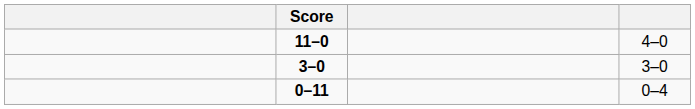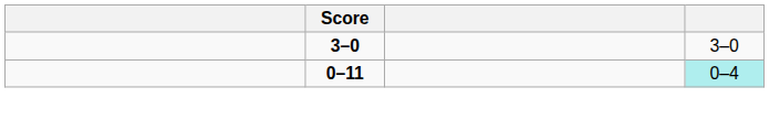 <table class="wikitable" style="text-align: center; ">
 <tr>
 <th align="right" width="270"></th>
 <th width="65">Score</th>
 <th align="left" width="270"></th>
 <th width="65"></th>
-</tr>
-<tr>
-<td align="left"><strong></strong></td>
-<td><strong>11–0</strong></td>
-<td align="left"></td>
-<td>4–0 <strong></strong></td>
 </tr>
 <tr>
 <td align="left"><strong></strong></td>
 <td><strong>3–0</strong></td>
 <td align="left"></td>
 <td>3–0 <strong></strong></td>
 </tr>
 <tr>
 <td align="left"></td>
 <td><strong>0–11</strong></td>
 <td align="left"><strong></strong></td>
-<td>0–4 <strong></strong></td>
+<td style="background: paleturquoise;">0–4 <strong></strong></td>
 </tr>
 </table>
